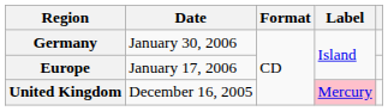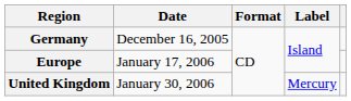 <table class="wikitable plainrowheaders">
 <tr>
 <th scope="col">Region</th>
 <th scope="col">Date</th>
 <th scope="col">Format</th>
 <th scope="col">Label</th>
 <th scope="col"></th>
 </tr>
 <tr>
 <th scope="row">Germany</th>
-<td>January 30, 2006</td>
+<td>December 16, 2005</td>
 <td rowspan="3">CD</td>
 <td rowspan="2"><a href='#'>Island</a></td>
 <td></td>
 </tr>
 <tr>
 <th scope="row">Europe</th>
 <td>January 17, 2006</td>
 <td></td>
 </tr>
 <tr>
 <th scope="row">United Kingdom</th>
-<td>December 16, 2005</td>
-<td style="background: pink;"><a href='#'>Mercury</a></td>
+<td>January 30, 2006</td>
+<td><a href='#'>Mercury</a></td>
 <td></td>
 </tr>
 </table>
